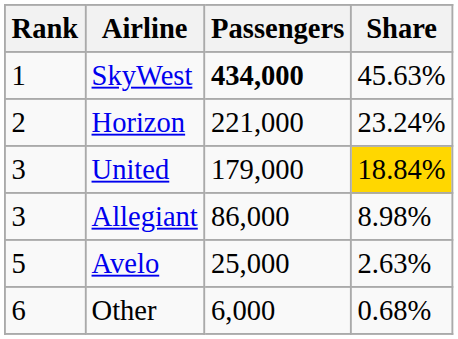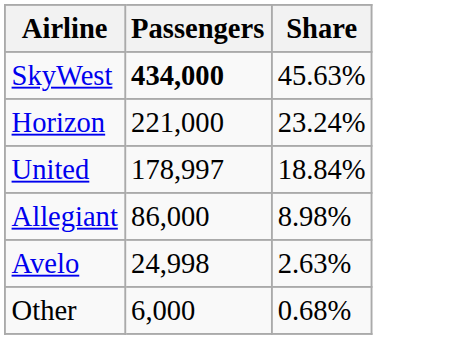 <table class="wikitable sortable" style="font-size: 95%">
 <tr>
-<th>Rank</th>
 <th>Airline</th>
 <th>Passengers</th>
 <th>Share</th>
 </tr>
 <tr>
-<td>1</td>
 <td><a href='#'>SkyWest</a></td>
 <td><strong>434,000</strong></td>
 <td>45.63%</td>
 </tr>
 <tr>
-<td>2</td>
 <td><a href='#'>Horizon</a></td>
 <td>221,000</td>
 <td>23.24%</td>
 </tr>
 <tr>
-<td>3</td>
 <td><a href='#'>United</a></td>
-<td>179,000</td>
-<td style="background: gold;">18.84%</td>
+<td>178,997</td>
+<td>18.84%</td>
 </tr>
 <tr>
-<td>3</td>
 <td><a href='#'>Allegiant</a></td>
 <td>86,000</td>
 <td>8.98%</td>
 </tr>
 <tr>
-<td>5</td>
 <td><a href='#'>Avelo</a></td>
-<td>25,000</td>
+<td>24,998</td>
 <td>2.63%</td>
 </tr>
 <tr>
-<td>6</td>
 <td>Other</td>
 <td>6,000</td>
 <td>0.68%</td>
 </tr>
 </table>
